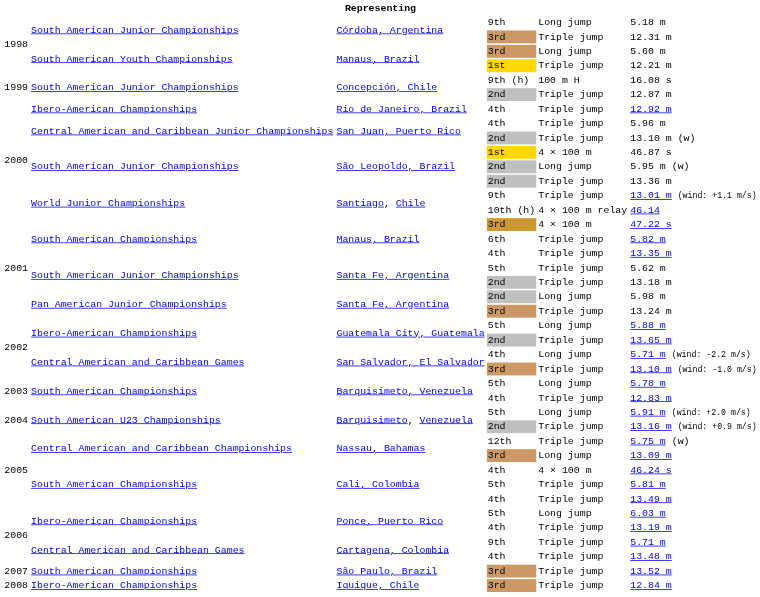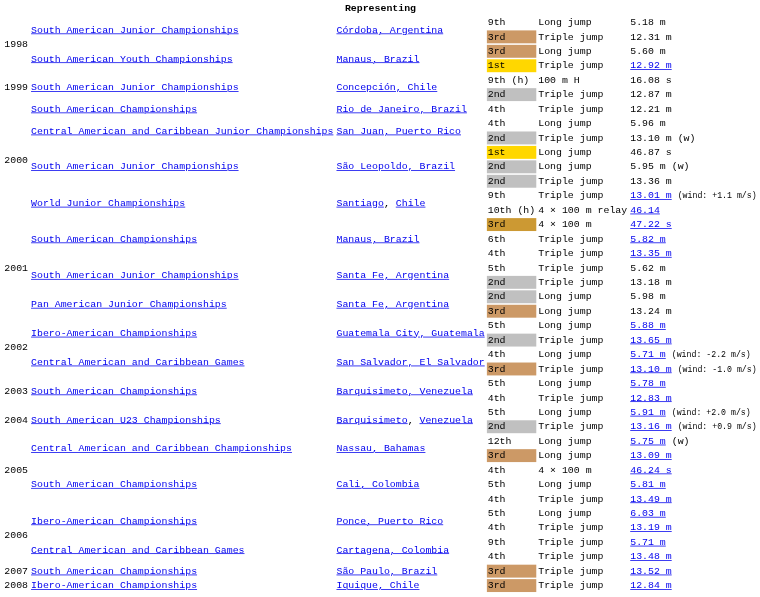 <table>
 <tr>
 <th colspan="6">Representing </th>
 </tr>
 <tr>
 <td rowspan=4>1998</td>
 <td rowspan=2><a href='#'>South American Junior Championships</a></td>
 <td rowspan=2><a href='#'>Córdoba, Argentina</a></td>
 <td>9th</td>
 <td>Long jump</td>
 <td>5.18 m</td>
 </tr>
 <tr>
 <td bgcolor=cc9966>3rd</td>
 <td>Triple jump</td>
 <td>12.31 m</td>
 </tr>
 <tr>
 <td rowspan=2><a href='#'>South American Youth Championships</a></td>
 <td rowspan=2><a href='#'>Manaus, Brazil</a></td>
 <td bgcolor=cc9966>3rd</td>
 <td>Long jump</td>
 <td>5.60 m</td>
 </tr>
 <tr>
 <td bgcolor=gold>1st</td>
 <td>Triple jump</td>
-<td>12.21 m</td>
+<td><a href='#'>12.92 m</a></td>
 </tr>
 <tr>
 <td rowspan=2>1999</td>
 <td rowspan=2><a href='#'>South American Junior Championships</a></td>
 <td rowspan=2><a href='#'>Concepción, Chile</a></td>
 <td>9th (h)</td>
 <td>100 m H</td>
 <td>16.08 s</td>
 </tr>
 <tr>
 <td bgcolor=silver>2nd</td>
 <td>Triple jump</td>
 <td>12.87 m</td>
 </tr>
 <tr>
 <td rowspan=8>2000</td>
-<td><a href='#'>Ibero-American Championships</a></td>
+<td><a href='#'>South American Championships</a></td>
 <td><a href='#'>Rio de Janeiro, Brazil</a></td>
 <td>4th</td>
 <td>Triple jump</td>
-<td><a href='#'>12.92 m</a></td>
+<td>12.21 m</td>
 </tr>
 <tr>
 <td rowspan=2><a href='#'>Central American and Caribbean Junior Championships</a></td>
 <td rowspan=2><a href='#'>San Juan, Puerto Rico</a></td>
 <td>4th</td>
-<td>Triple jump</td>
+<td>Long jump</td>
 <td>5.96 m</td>
 </tr>
 <tr>
 <td bgcolor=silver>2nd</td>
 <td>Triple jump</td>
 <td>13.10 m (w)</td>
 </tr>
 <tr>
 <td rowspan=3><a href='#'>South American Junior Championships</a></td>
 <td rowspan=3><a href='#'>São Leopoldo, Brazil</a></td>
 <td bgcolor=gold>1st</td>
-<td>4 × 100 m</td>
+<td>Long jump</td>
 <td>46.87 s</td>
 </tr>
 <tr>
 <td bgcolor=silver>2nd</td>
 <td>Long jump</td>
 <td>5.95 m (w)</td>
 </tr>
 <tr>
 <td bgcolor=silver>2nd</td>
 <td>Triple jump</td>
 <td>13.36 m</td>
 </tr>
 <tr>
 <td rowspan=2><a href='#'>World Junior Championships</a></td>
 <td rowspan=2><a href='#'>Santiago</a>, <a href='#'>Chile</a></td>
 <td>9th</td>
 <td>Triple jump</td>
 <td><a href='#'>13.01 m</a>  <small>(wind: +1.1 m/s)</small></td>
 </tr>
 <tr>
 <td>10th (h)</td>
 <td>4 × 100 m relay</td>
 <td><a href='#'>46.14</a></td>
 </tr>
 <tr>
 <td rowspan=7>2001</td>
 <td rowspan=3><a href='#'>South American Championships</a></td>
 <td rowspan=3><a href='#'>Manaus, Brazil</a></td>
 <td bgcolor=cc9933>3rd</td>
 <td>4 × 100 m</td>
 <td><a href='#'>47.22 s</a></td>
 </tr>
 <tr>
 <td>6th</td>
 <td>Triple jump</td>
 <td><a href='#'>5.82 m</a></td>
 </tr>
 <tr>
 <td>4th</td>
 <td>Triple jump</td>
 <td><a href='#'>13.35 m</a></td>
 </tr>
 <tr>
 <td rowspan=2><a href='#'>South American Junior Championships</a></td>
 <td rowspan=2><a href='#'>Santa Fe, Argentina</a></td>
 <td>5th</td>
 <td>Triple jump</td>
 <td>5.62 m</td>
 </tr>
 <tr>
 <td bgcolor=silver>2nd</td>
 <td>Triple jump</td>
 <td>13.18 m</td>
 </tr>
 <tr>
 <td rowspan=2><a href='#'>Pan American Junior Championships</a></td>
 <td rowspan=2><a href='#'>Santa Fe, Argentina</a></td>
 <td bgcolor=silver>2nd</td>
 <td>Long jump</td>
 <td>5.98 m</td>
 </tr>
 <tr>
 <td bgcolor=cc9966>3rd</td>
-<td>Triple jump</td>
+<td>Long jump</td>
 <td>13.24 m</td>
 </tr>
 <tr>
 <td rowspan=4>2002</td>
 <td rowspan=2><a href='#'>Ibero-American Championships</a></td>
 <td rowspan=2><a href='#'>Guatemala City, Guatemala</a></td>
 <td>5th</td>
 <td>Long jump</td>
 <td><a href='#'>5.88 m</a></td>
 </tr>
 <tr>
 <td bgcolor=silver>2nd</td>
 <td>Triple jump</td>
 <td><a href='#'>13.65 m</a></td>
 </tr>
 <tr>
 <td rowspan=2><a href='#'>Central American and Caribbean Games</a></td>
 <td rowspan=2><a href='#'>San Salvador, El Salvador</a></td>
 <td>4th</td>
 <td>Long jump</td>
 <td><a href='#'>5.71 m</a> <small>(wind: -2.2 m/s)</small></td>
 </tr>
 <tr>
 <td bgcolor=cc9966>3rd</td>
 <td>Triple jump</td>
 <td><a href='#'>13.10 m</a> <small>(wind: -1.0 m/s)</small></td>
 </tr>
 <tr>
 <td rowspan=2>2003</td>
 <td rowspan=2><a href='#'>South American Championships</a></td>
 <td rowspan=2><a href='#'>Barquisimeto, Venezuela</a></td>
 <td>5th</td>
 <td>Long jump</td>
 <td><a href='#'>5.78 m</a></td>
 </tr>
 <tr>
 <td>4th</td>
 <td>Triple jump</td>
 <td><a href='#'>12.83 m</a></td>
 </tr>
 <tr>
 <td rowspan=2>2004</td>
 <td rowspan=2><a href='#'>South American U23 Championships</a></td>
 <td rowspan=2><a href='#'>Barquisimeto</a>, <a href='#'>Venezuela</a></td>
 <td>5th</td>
 <td>Long jump</td>
 <td><a href='#'>5.91 m</a> <small>(wind: +2.0 m/s)</small></td>
 </tr>
 <tr>
 <td bgcolor=silver>2nd</td>
 <td>Triple jump</td>
 <td><a href='#'>13.16 m</a> <small>(wind: +0.9 m/s)</small></td>
 </tr>
 <tr>
 <td rowspan=5>2005</td>
 <td rowspan=2><a href='#'>Central American and Caribbean Championships</a></td>
 <td rowspan=2><a href='#'>Nassau, Bahamas</a></td>
 <td>12th</td>
-<td>Triple jump</td>
+<td>Long jump</td>
 <td><a href='#'>5.75 m</a> (w)</td>
 </tr>
 <tr>
 <td bgcolor=cc9966>3rd</td>
 <td>Long jump</td>
 <td><a href='#'>13.09 m</a></td>
 </tr>
 <tr>
 <td rowspan=3><a href='#'>South American Championships</a></td>
 <td rowspan=3><a href='#'>Cali, Colombia</a></td>
 <td>4th</td>
 <td>4 × 100 m</td>
 <td><a href='#'>46.24 s</a></td>
 </tr>
 <tr>
 <td>5th</td>
-<td>Triple jump</td>
+<td>Long jump</td>
 <td><a href='#'>5.81 m</a></td>
 </tr>
 <tr>
 <td>4th</td>
 <td>Triple jump</td>
 <td><a href='#'>13.49 m</a></td>
 </tr>
 <tr>
 <td rowspan=4>2006</td>
 <td rowspan=2><a href='#'>Ibero-American Championships</a></td>
 <td rowspan=2><a href='#'>Ponce, Puerto Rico</a></td>
 <td>5th</td>
 <td>Long jump</td>
 <td><a href='#'>6.03 m</a></td>
 </tr>
 <tr>
 <td>4th</td>
 <td>Triple jump</td>
 <td><a href='#'>13.19 m</a></td>
 </tr>
 <tr>
 <td rowspan=2><a href='#'>Central American and Caribbean Games</a></td>
 <td rowspan=2><a href='#'>Cartagena, Colombia</a></td>
 <td>9th</td>
 <td>Triple jump</td>
 <td><a href='#'>5.71 m</a></td>
 </tr>
 <tr>
 <td>4th</td>
 <td>Triple jump</td>
 <td><a href='#'>13.48 m</a></td>
 </tr>
 <tr>
 <td>2007</td>
 <td><a href='#'>South American Championships</a></td>
 <td><a href='#'>São Paulo, Brazil</a></td>
 <td bgcolor=cc9966>3rd</td>
 <td>Triple jump</td>
 <td><a href='#'>13.52 m</a></td>
 </tr>
 <tr>
 <td>2008</td>
 <td><a href='#'>Ibero-American Championships</a></td>
 <td><a href='#'>Iquique, Chile</a></td>
 <td bgcolor=cc9966>3rd</td>
 <td>Triple jump</td>
 <td><a href='#'>12.84 m</a></td>
 </tr>
 </table>
